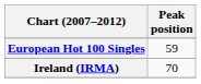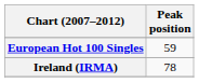 <table class="wikitable sortable plainrowheaders">
 <tr>
 <th scop="col">Chart (2007–2012)</th>
 <th scop="col">Peak<br> position</th>
 </tr>
 <tr>
 </tr>
 <tr>
 </tr>
 <tr>
 <th scope="row"><a href='#'>European Hot 100 Singles</a></th>
 <td style="text-align:center;">59</td>
 </tr>
 <tr>
 </tr>
 <tr>
 <th scope="row">Ireland (<a href='#'>IRMA</a>)</th>
-<td align=center>70</td>
+<td align=center>78</td>
 </tr>
 <tr>
 </tr>
 <tr>
 </tr>
 <tr>
 </tr>
 <tr>
 </tr>
 </table>
